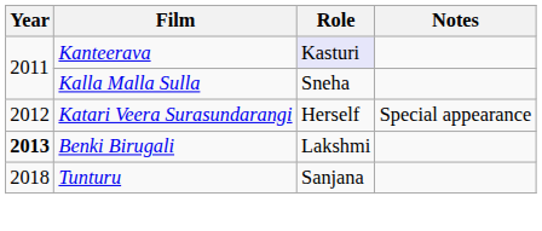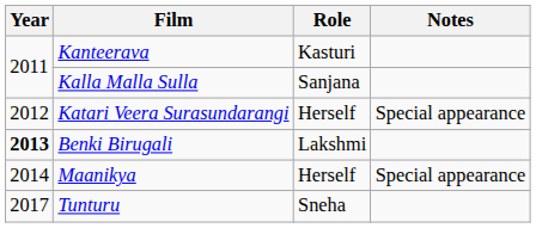 <table class="wikitable sortable">
 <tr>
 <th>Year</th>
 <th>Film</th>
 <th>Role</th>
 <th>Notes</th>
 </tr>
 <tr>
 <td rowspan="2">2011</td>
 <td><em><a href='#'>Kanteerava</a></em></td>
-<td style="background: lavender;">Kasturi</td>
+<td>Kasturi</td>
 <td></td>
 </tr>
 <tr>
 <td><em><a href='#'>Kalla Malla Sulla</a></em></td>
-<td>Sneha</td>
+<td>Sanjana</td>
 <td></td>
 </tr>
 <tr>
 <td>2012</td>
 <td><em><a href='#'>Katari Veera Surasundarangi</a></em></td>
 <td>Herself</td>
 <td>Special appearance</td>
 </tr>
 <tr>
 <td><strong>2013</strong></td>
 <td><em><a href='#'>Benki Birugali</a></em></td>
 <td>Lakshmi</td>
 <td></td>
 </tr>
 <tr>
-<td>2018</td>
+<td>2014</td>
+<td><em><a href='#'>Maanikya</a></em></td>
+<td>Herself</td>
+<td>Special appearance</td>
+</tr>
+<tr>
+<td>2017</td>
 <td><em><a href='#'>Tunturu</a></em></td>
-<td>Sanjana</td>
+<td>Sneha</td>
 <td></td>
 </tr>
 </table>
